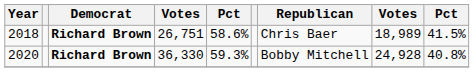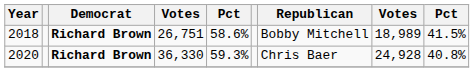 <table class="wikitable" style="margin:0.5em ; font-size:95%">
 <tr>
 <th>Year</th>
 <th></th>
 <th>Democrat</th>
 <th>Votes</th>
 <th>Pct</th>
 <th></th>
 <th>Republican</th>
 <th>Votes</th>
 <th>Pct</th>
 </tr>
 <tr>
 <td>2018</td>
 <td></td>
 <td><strong>Richard Brown</strong></td>
 <td>26,751</td>
 <td>58.6%</td>
 <td></td>
-<td>Chris Baer</td>
+<td>Bobby Mitchell</td>
 <td>18,989</td>
 <td>41.5%</td>
 </tr>
 <tr>
 <td>2020</td>
 <td></td>
 <td><strong>Richard Brown</strong></td>
 <td>36,330</td>
 <td>59.3%</td>
 <td></td>
-<td>Bobby Mitchell</td>
+<td>Chris Baer</td>
 <td>24,928</td>
 <td>40.8%</td>
 </tr>
 <tr>
 </tr>
 </table>
